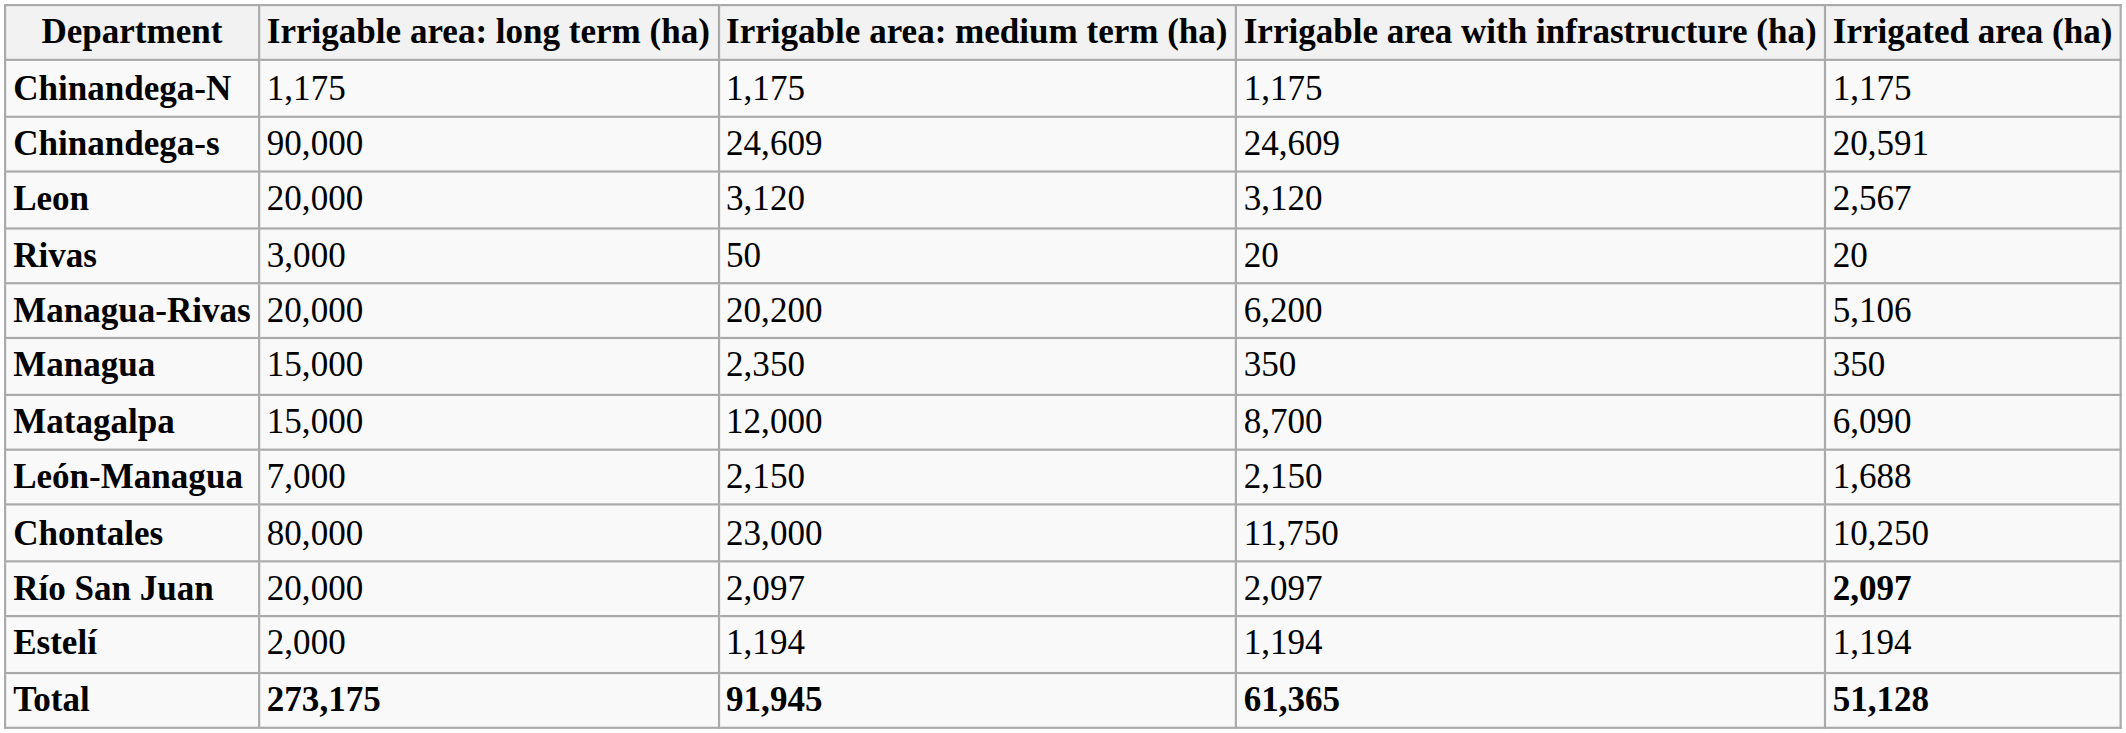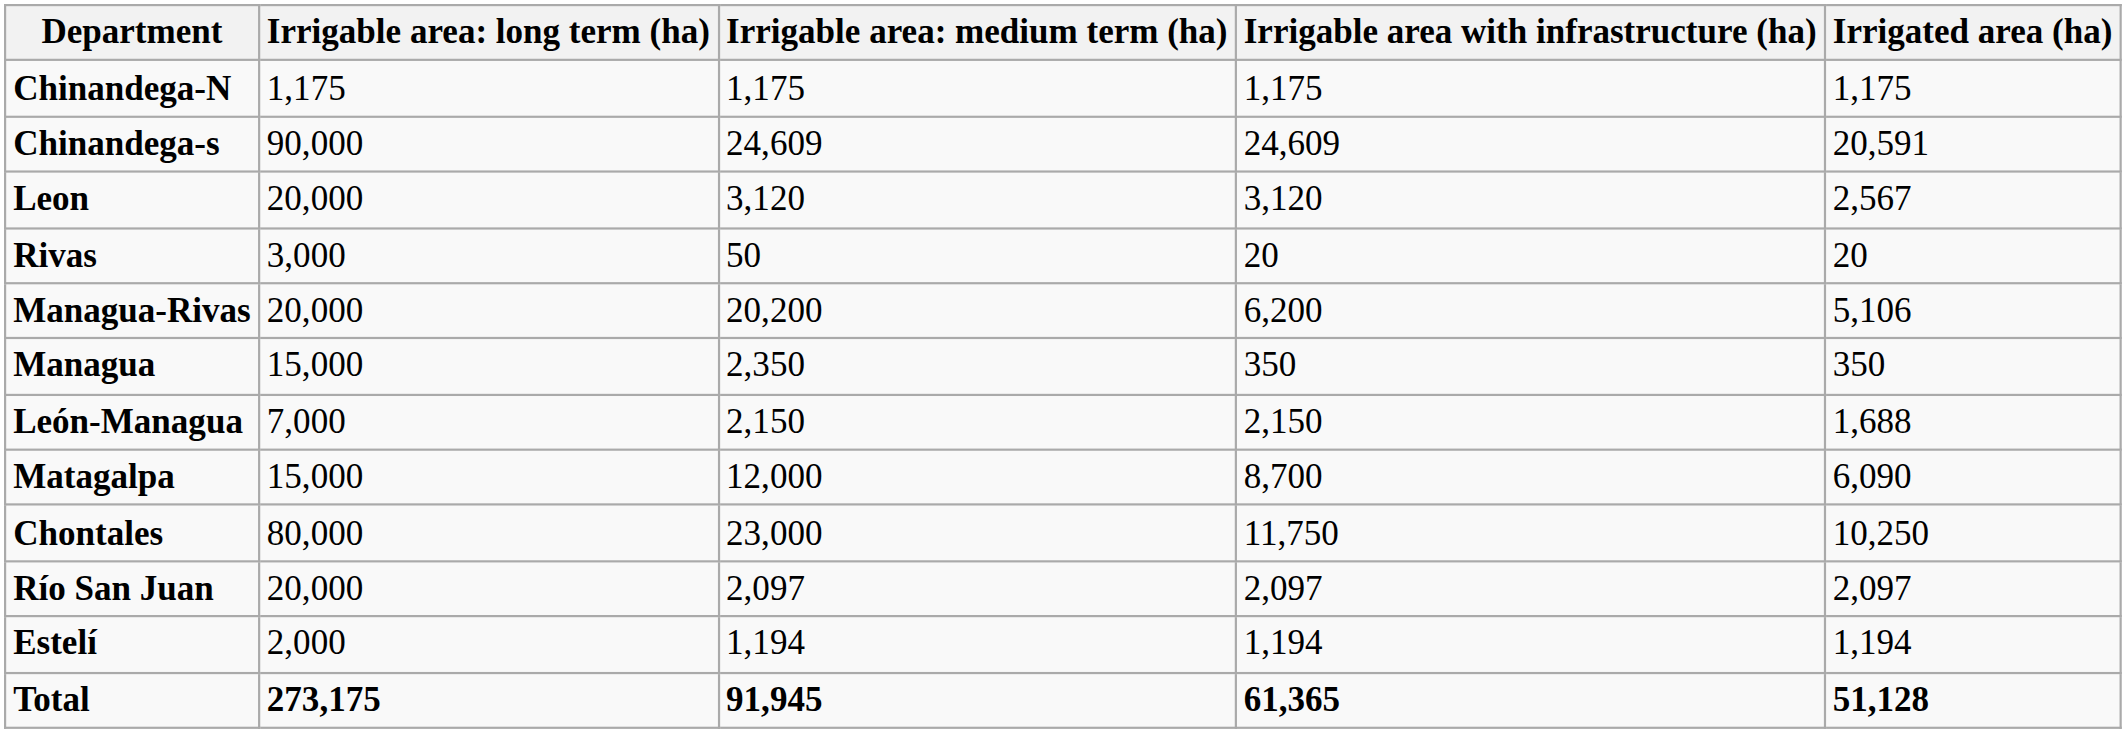 <table class="wikitable">
 <tr>
 <th>Department</th>
 <th>Irrigable area: long term (ha)</th>
 <th>Irrigable area: medium term (ha)</th>
 <th>Irrigable area with infrastructure (ha)</th>
 <th>Irrigated area (ha)</th>
 </tr>
 <tr>
 <td><strong>Chinandega-N</strong></td>
 <td>1,175</td>
 <td>1,175</td>
 <td>1,175</td>
 <td>1,175</td>
 </tr>
 <tr>
 <td><strong>Chinandega-s</strong></td>
 <td>90,000</td>
 <td>24,609</td>
 <td>24,609</td>
 <td>20,591</td>
 </tr>
 <tr>
 <td><strong>Leon</strong></td>
 <td>20,000</td>
 <td>3,120</td>
 <td>3,120</td>
 <td>2,567</td>
 </tr>
 <tr>
 <td><strong>Rivas</strong></td>
 <td>3,000</td>
 <td>50</td>
 <td>20</td>
 <td>20</td>
 </tr>
 <tr>
 <td><strong>Managua-Rivas</strong></td>
 <td>20,000</td>
 <td>20,200</td>
 <td>6,200</td>
 <td>5,106</td>
 </tr>
 <tr>
 <td><strong>Managua</strong></td>
 <td>15,000</td>
 <td>2,350</td>
 <td>350</td>
 <td>350</td>
 </tr>
 <tr>
+<td><strong>León-Managua</strong></td>
+<td>7,000</td>
+<td>2,150</td>
+<td>2,150</td>
+<td>1,688</td>
+</tr>
+<tr>
 <td><strong>Matagalpa</strong></td>
 <td>15,000</td>
 <td>12,000</td>
 <td>8,700</td>
 <td>6,090</td>
-</tr>
-<tr>
-<td><strong>León-Managua</strong></td>
-<td>7,000</td>
-<td>2,150</td>
-<td>2,150</td>
-<td>1,688</td>
 </tr>
 <tr>
 <td><strong>Chontales</strong></td>
 <td>80,000</td>
 <td>23,000</td>
 <td>11,750</td>
 <td>10,250</td>
 </tr>
 <tr>
 <td><strong>Río San Juan</strong></td>
 <td>20,000</td>
 <td>2,097</td>
 <td>2,097</td>
-<td><strong>2,097</strong></td>
+<td>2,097</td>
 </tr>
 <tr>
 <td><strong>Estelí</strong></td>
 <td>2,000</td>
 <td>1,194</td>
 <td>1,194</td>
 <td>1,194</td>
 </tr>
 <tr>
 <td><strong>Total</strong></td>
 <td><strong>273,175</strong></td>
 <td><strong>91,945</strong></td>
 <td><strong>61,365</strong></td>
 <td><strong>51,128</strong></td>
 </tr>
 </table>
